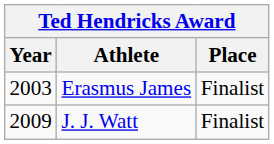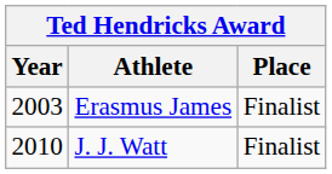 <table class="wikitable">
 <tr>
 <th colspan=3><strong><a href='#'>Ted Hendricks Award</a></strong></th>
 </tr>
 <tr>
 <th>Year</th>
 <th>Athlete</th>
 <th>Place</th>
 </tr>
 <tr>
 <td>2003</td>
 <td><a href='#'>Erasmus James</a></td>
 <td>Finalist</td>
 </tr>
 <tr>
-<td>2009</td>
+<td>2010</td>
 <td><a href='#'>J. J. Watt</a></td>
 <td>Finalist</td>
 </tr>
 </table>
